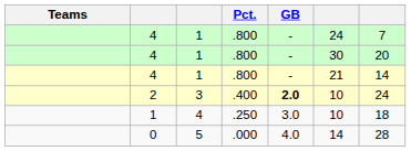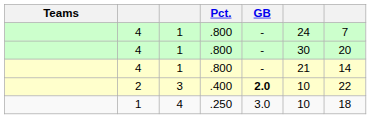 <table class="wikitable" style="text-align:center;">
 <tr>
 <th width=150px>Teams</th>
 <th width=50px></th>
 <th width=50px></th>
 <th width=50px><a href='#'>Pct.</a></th>
 <th width=50px><a href='#'>GB</a></th>
 <th width=50px></th>
 <th width=50px></th>
 </tr>
 <tr style="background-color:#ccffcc">
 <td align=left></td>
 <td>4</td>
 <td>1</td>
 <td>.800</td>
 <td>-</td>
 <td>24</td>
 <td>7</td>
 </tr>
 <tr style="background-color:#ccffcc">
 <td align=left></td>
 <td>4</td>
 <td>1</td>
 <td>.800</td>
 <td>-</td>
 <td>30</td>
 <td>20</td>
 </tr>
 <tr style="background-color:#ffffcc">
 <td align=left></td>
 <td>4</td>
 <td>1</td>
 <td>.800</td>
 <td>-</td>
 <td>21</td>
 <td>14</td>
 </tr>
 <tr style="background-color:#ffffcc">
 <td align=left></td>
 <td>2</td>
 <td>3</td>
 <td>.400</td>
 <td><strong>2.0</strong></td>
 <td>10</td>
-<td>24</td>
+<td>22</td>
 </tr>
 <tr style="background-color:">
 <td align=left></td>
 <td>1</td>
 <td>4</td>
 <td>.250</td>
 <td>3.0</td>
 <td>10</td>
 <td>18</td>
 </tr>
-<tr style="background-color:">
-<td align=left></td>
-<td>0</td>
-<td>5</td>
-<td>.000</td>
-<td>4.0</td>
-<td>14</td>
-<td>28</td>
-</tr>
 </table>
